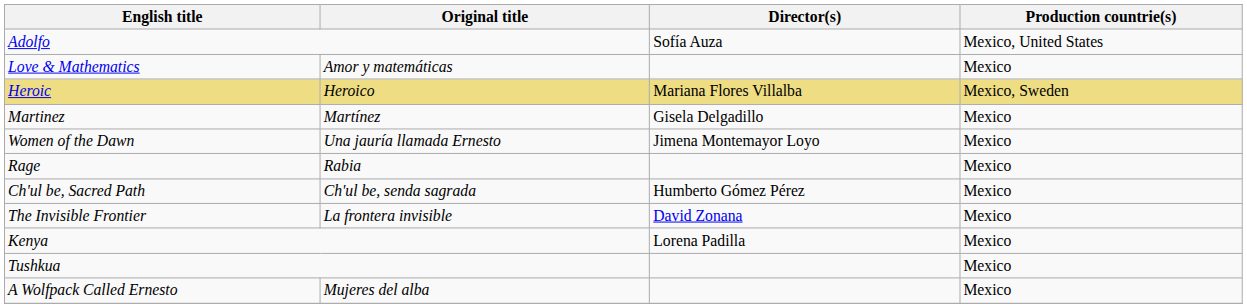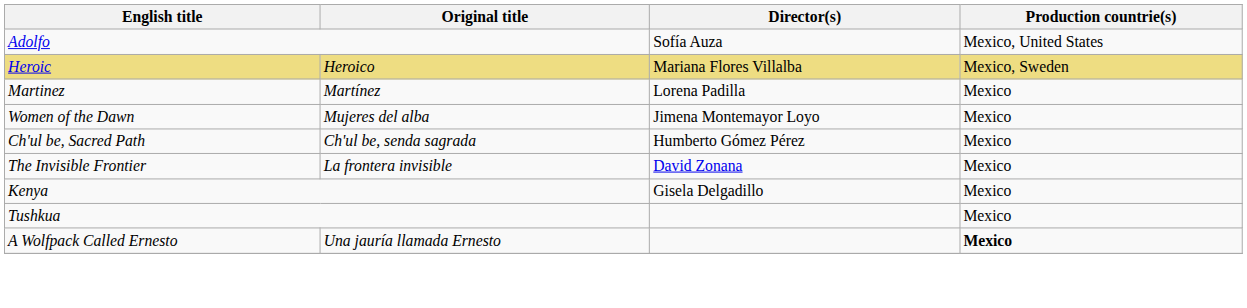 <table class="sortable wikitable" style="width:100%; margin-bottom:4px" cellpadding="5">
 <tr>
 <th scope="col">English title</th>
 <th scope="col">Original title</th>
 <th scope="col">Director(s)</th>
 <th scope="col">Production countrie(s)</th>
 </tr>
 <tr>
 <td colspan="2"><em><a href='#'>Adolfo</a></em></td>
 <td>Sofía Auza</td>
 <td>Mexico, United States</td>
 </tr>
-<tr>
-<td><em><a href='#'>Love & Mathematics</a></em></td>
-<td><em>Amor y matemáticas</em></td>
-<td></td>
-<td>Mexico</td>
-</tr>
 <tr style="background:#EEDD82">
 <td><em><a href='#'>Heroic</a></em></td>
 <td><em>Heroico</em></td>
 <td>Mariana Flores Villalba</td>
 <td>Mexico, Sweden</td>
 </tr>
 <tr>
 <td><em>Martinez</em></td>
 <td><em>Martínez</em></td>
-<td>Gisela Delgadillo</td>
+<td>Lorena Padilla</td>
 <td>Mexico</td>
 </tr>
 <tr>
 <td><em>Women of the Dawn</em></td>
-<td><em>Una jauría llamada Ernesto</em></td>
+<td><em>Mujeres del alba</em></td>
 <td>Jimena Montemayor Loyo</td>
-<td>Mexico</td>
-</tr>
-<tr>
-<td><em>Rage</em></td>
-<td><em>Rabia</em></td>
-<td></td>
 <td>Mexico</td>
 </tr>
 <tr>
 <td><em>Ch'ul be, Sacred Path</em></td>
 <td><em>Ch'ul be, senda sagrada</em></td>
 <td>Humberto Gómez Pérez</td>
 <td>Mexico</td>
 </tr>
 <tr>
 <td><em>The Invisible Frontier</em></td>
 <td><em>La frontera invisible</em></td>
 <td><a href='#'>David Zonana</a></td>
 <td>Mexico</td>
 </tr>
 <tr>
 <td colspan="2"><em>Kenya</em></td>
-<td>Lorena Padilla</td>
+<td>Gisela Delgadillo</td>
 <td>Mexico</td>
 </tr>
 <tr>
 <td colspan="2"><em>Tushkua</em></td>
 <td></td>
 <td>Mexico</td>
 </tr>
 <tr>
 <td><em>A Wolfpack Called Ernesto</em></td>
-<td><em>Mujeres del alba</em></td>
+<td><em>Una jauría llamada Ernesto</em></td>
 <td></td>
-<td>Mexico</td>
+<td><strong>Mexico</strong></td>
 </tr>
 <tr>
 </tr>
 </table>
